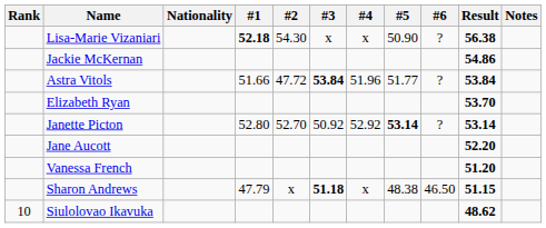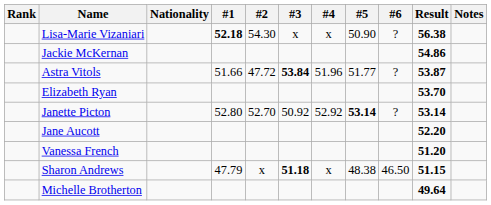 <table class="wikitable sortable" style=" text-align:center">
 <tr>
 <th>Rank</th>
 <th>Name</th>
 <th>Nationality</th>
 <th>#1</th>
 <th>#2</th>
 <th>#3</th>
 <th>#4</th>
 <th>#5</th>
 <th>#6</th>
 <th>Result</th>
 <th>Notes</th>
 </tr>
 <tr>
 <td></td>
 <td align=left><a href='#'>Lisa-Marie Vizaniari</a></td>
 <td align=left></td>
 <td><strong>52.18</strong></td>
 <td>54.30</td>
 <td>x</td>
 <td>x</td>
 <td>50.90</td>
 <td>?</td>
 <td><strong>56.38</strong></td>
 <td></td>
 </tr>
 <tr>
 <td></td>
 <td align=left><a href='#'>Jackie McKernan</a></td>
 <td align=left></td>
 <td></td>
 <td></td>
 <td></td>
 <td></td>
 <td></td>
 <td></td>
 <td><strong>54.86</strong></td>
 <td></td>
 </tr>
 <tr>
 <td></td>
 <td align=left><a href='#'>Astra Vitols</a></td>
 <td align=left></td>
 <td>51.66</td>
 <td>47.72</td>
 <td><strong>53.84</strong></td>
 <td>51.96</td>
 <td>51.77</td>
 <td>?</td>
-<td><strong>53.84</strong></td>
+<td><strong>53.87</strong></td>
 <td></td>
 </tr>
 <tr>
 <td></td>
 <td align=left><a href='#'>Elizabeth Ryan</a></td>
 <td align=left></td>
 <td></td>
 <td></td>
 <td></td>
 <td></td>
 <td></td>
 <td></td>
 <td><strong>53.70</strong></td>
 <td></td>
 </tr>
 <tr>
 <td></td>
 <td align=left><a href='#'>Janette Picton</a></td>
 <td align=left></td>
 <td>52.80</td>
 <td>52.70</td>
 <td>50.92</td>
 <td>52.92</td>
 <td><strong>53.14</strong></td>
 <td>?</td>
 <td><strong>53.14</strong></td>
 <td></td>
 </tr>
 <tr>
 <td></td>
 <td align=left><a href='#'>Jane Aucott</a></td>
 <td align=left></td>
 <td></td>
 <td></td>
 <td></td>
 <td></td>
 <td></td>
 <td></td>
 <td><strong>52.20</strong></td>
 <td></td>
 </tr>
 <tr>
 <td></td>
 <td align=left><a href='#'>Vanessa French</a></td>
 <td align=left></td>
 <td></td>
 <td></td>
 <td></td>
 <td></td>
 <td></td>
 <td></td>
 <td><strong>51.20</strong></td>
 <td></td>
 </tr>
 <tr>
 <td></td>
 <td align=left><a href='#'>Sharon Andrews</a></td>
 <td align=left></td>
 <td>47.79</td>
 <td>x</td>
 <td><strong>51.18</strong></td>
 <td>x</td>
 <td>48.38</td>
 <td>46.50</td>
 <td><strong>51.15</strong></td>
 <td></td>
 </tr>
 <tr>
-<td>10</td>
-<td align=left><a href='#'>Siulolovao Ikavuka</a></td>
+<td></td>
+<td align=left><a href='#'>Michelle Brotherton</a></td>
 <td align=left></td>
 <td></td>
 <td></td>
 <td></td>
 <td></td>
 <td></td>
 <td></td>
-<td><strong>48.62</strong></td>
+<td><strong>49.64</strong></td>
 <td></td>
 </tr>
 </table>
